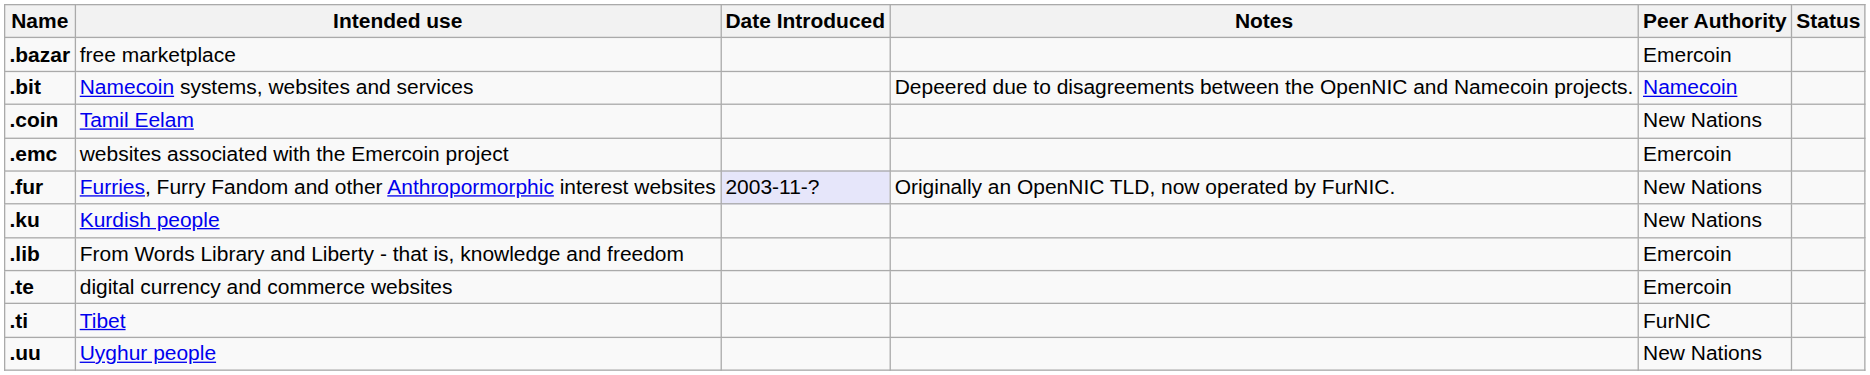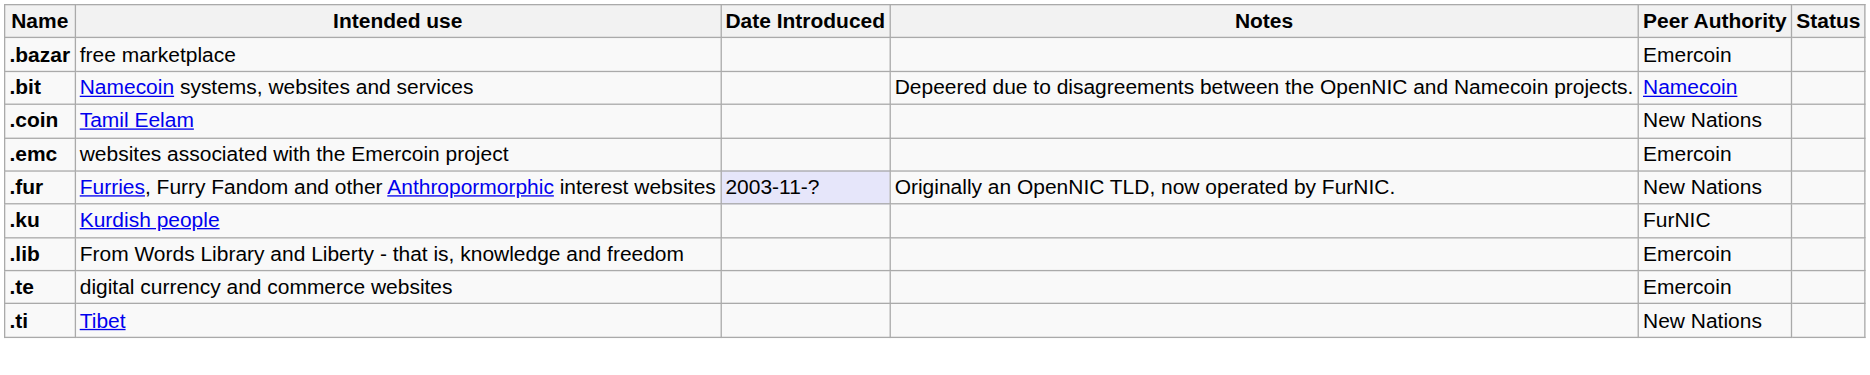 <table class="wikitable sortable">
 <tr>
 <th>Name</th>
 <th>Intended use</th>
 <th>Date Introduced</th>
 <th>Notes</th>
 <th>Peer Authority</th>
 <th>Status</th>
 </tr>
 <tr>
 <td><strong>.bazar</strong></td>
 <td>free marketplace</td>
 <td></td>
 <td></td>
 <td>Emercoin</td>
 <td></td>
 </tr>
 <tr>
 <td><strong>.bit</strong></td>
 <td><a href='#'>Namecoin</a> systems, websites and services</td>
 <td></td>
 <td>Depeered due to disagreements between the OpenNIC and Namecoin projects.</td>
 <td><a href='#'>Namecoin</a></td>
 <td></td>
 </tr>
 <tr>
 <td><strong>.coin</strong></td>
 <td><a href='#'>Tamil Eelam</a></td>
 <td></td>
 <td></td>
 <td>New Nations</td>
 <td></td>
 </tr>
 <tr>
 <td><strong>.emc</strong></td>
 <td>websites associated with the Emercoin project</td>
 <td></td>
 <td></td>
 <td>Emercoin</td>
 <td></td>
 </tr>
 <tr>
 <td><strong>.fur</strong></td>
 <td><a href='#'>Furries</a>, Furry Fandom and other <a href='#'>Anthropormorphic</a> interest websites</td>
 <td style="background: lavender;">2003-11-?</td>
 <td>Originally an OpenNIC TLD, now operated by FurNIC.</td>
 <td>New Nations</td>
 <td></td>
 </tr>
 <tr>
 <td><strong>.ku</strong></td>
 <td><a href='#'>Kurdish people</a></td>
 <td></td>
 <td></td>
-<td>New Nations</td>
+<td>FurNIC</td>
 <td></td>
 </tr>
 <tr>
 <td><strong>.lib</strong></td>
 <td>From Words Library and Liberty - that is, knowledge and freedom</td>
 <td></td>
 <td></td>
 <td>Emercoin</td>
 <td></td>
 </tr>
 <tr>
 <td><strong>.te</strong></td>
 <td>digital currency and commerce websites</td>
 <td></td>
 <td></td>
 <td>Emercoin</td>
 <td></td>
 </tr>
 <tr>
 <td><strong>.ti</strong></td>
 <td><a href='#'>Tibet</a></td>
 <td></td>
 <td></td>
-<td>FurNIC</td>
-<td></td>
-</tr>
-<tr>
-<td><strong>.uu</strong></td>
-<td><a href='#'>Uyghur people</a></td>
-<td></td>
-<td></td>
 <td>New Nations</td>
 <td></td>
 </tr>
 </table>
